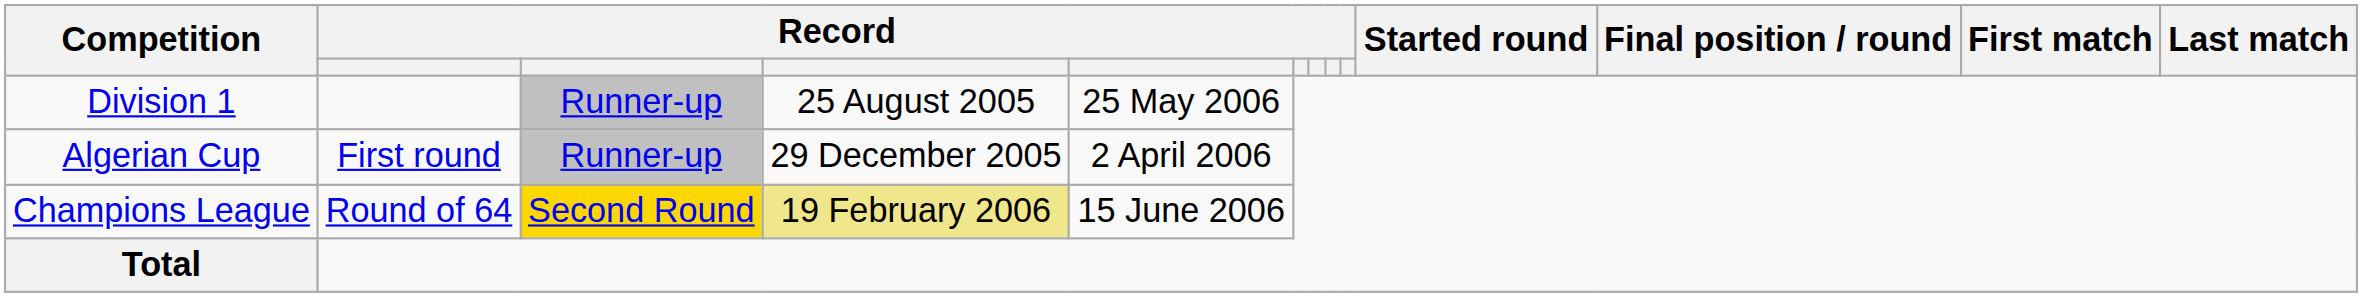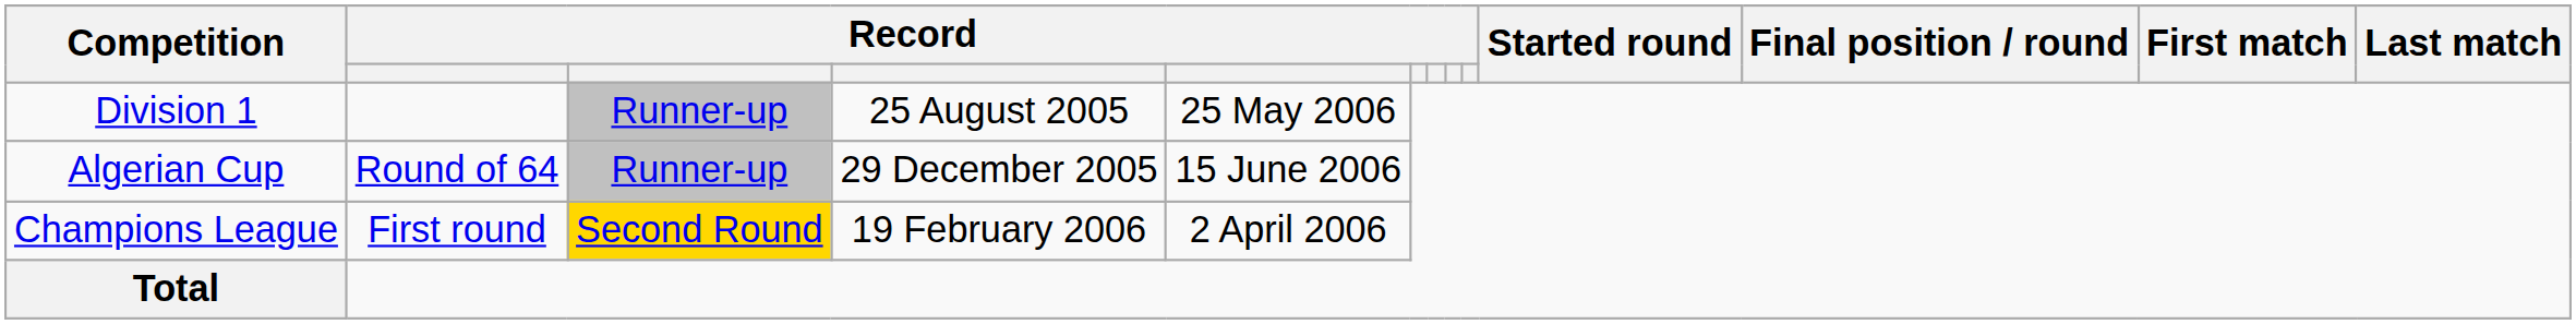 <table class="wikitable" style="text-align: center">
 <tr>
 <th rowspan=2>Competition</th>
 <th colspan=8>Record</th>
 <th rowspan=2>Started round</th>
 <th rowspan=2>Final position / round</th>
 <th rowspan=2>First match</th>
 <th rowspan=2>Last match</th>
 </tr>
 <tr>
 <th></th>
 <th></th>
 <th></th>
 <th></th>
 <th></th>
 <th></th>
 <th></th>
 <th></th>
 </tr>
 <tr>
 <td><a href='#'>Division 1</a><br></td>
 <td></td>
 <td style="background:silver;"><a href='#'>Runner-up</a></td>
 <td>25 August 2005</td>
 <td>25 May 2006</td>
 </tr>
 <tr>
 <td><a href='#'>Algerian Cup</a><br></td>
-<td><a href='#'>First round</a></td>
+<td><a href='#'>Round of 64</a></td>
 <td style="background:silver;"><a href='#'>Runner-up</a></td>
 <td>29 December 2005</td>
-<td>2 April 2006</td>
+<td>15 June 2006</td>
 </tr>
 <tr>
 <td><a href='#'>Champions League</a><br></td>
-<td><a href='#'>Round of 64</a></td>
+<td><a href='#'>First round</a></td>
 <td style="background: gold;"><a href='#'>Second Round</a></td>
-<td style="background: khaki;">19 February 2006</td>
-<td>15 June 2006</td>
+<td>19 February 2006</td>
+<td>2 April 2006</td>
 </tr>
 <tr>
 <th>Total<br></th>
 </tr>
 </table>
